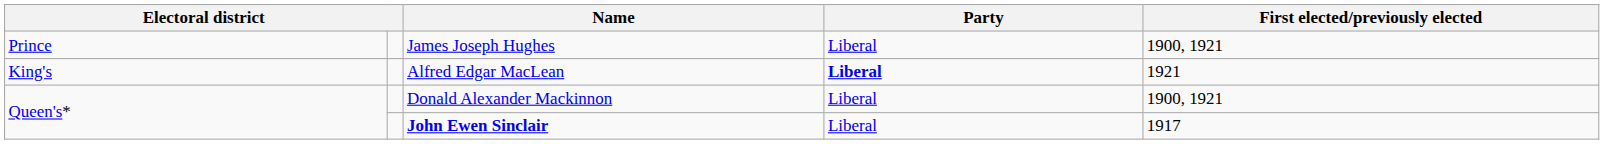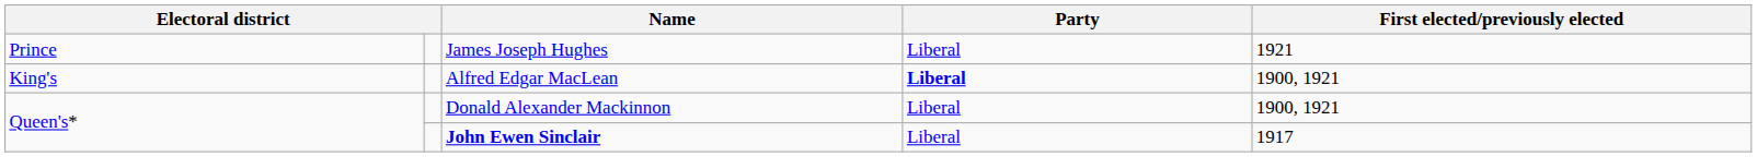 <table class="wikitable" width=95%>
 <tr>
 <th colspan=2 width=25%>Electoral district</th>
 <th>Name</th>
 <th width=20%>Party</th>
 <th>First elected/previously elected</th>
 </tr>
 <tr>
 <td><a href='#'>Prince</a></td>
 <td></td>
 <td><a href='#'>James Joseph Hughes</a></td>
 <td><a href='#'>Liberal</a></td>
-<td>1900, 1921</td>
+<td>1921</td>
 </tr>
 <tr>
 <td width=24%><a href='#'>King's</a></td>
 <td></td>
 <td><a href='#'>Alfred Edgar MacLean</a></td>
 <td><strong><a href='#'>Liberal</a></strong></td>
-<td>1921</td>
+<td>1900, 1921</td>
 </tr>
 <tr>
 <td rowspan=2><a href='#'>Queen's</a>*</td>
 <td></td>
 <td><a href='#'>Donald Alexander Mackinnon</a></td>
 <td><a href='#'>Liberal</a></td>
 <td>1900, 1921</td>
 </tr>
 <tr>
 <td></td>
 <td><strong><a href='#'>John Ewen Sinclair</a></strong></td>
 <td><a href='#'>Liberal</a></td>
 <td>1917</td>
 </tr>
 </table>
